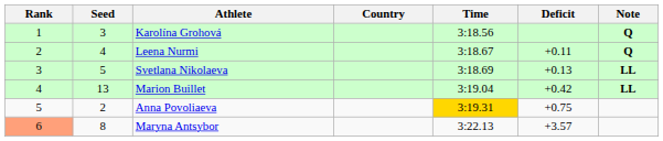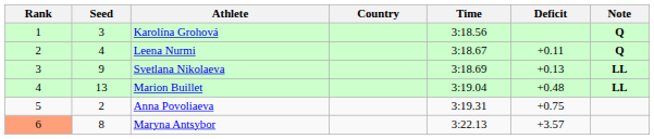 <table class="wikitable sortable" style="text-align:center" width=70%>
 <tr>
 <th>Rank</th>
 <th>Seed</th>
 <th>Athlete</th>
 <th>Country</th>
 <th>Time</th>
 <th>Deficit</th>
 <th>Note</th>
 </tr>
 <tr bgcolor=ccffcc>
 <td>1</td>
 <td>3</td>
 <td align=left><a href='#'>Karolína Grohová</a></td>
 <td align=left></td>
 <td>3:18.56</td>
 <td></td>
 <td><strong>Q</strong></td>
 </tr>
 <tr bgcolor=ccffcc>
 <td>2</td>
 <td>4</td>
 <td align=left><a href='#'>Leena Nurmi</a></td>
 <td align=left></td>
 <td>3:18.67</td>
 <td>+0.11</td>
 <td><strong>Q</strong></td>
 </tr>
 <tr bgcolor=ccffcc>
 <td>3</td>
-<td>5</td>
+<td>9</td>
 <td align=left><a href='#'>Svetlana Nikolaeva</a></td>
 <td align=left></td>
 <td>3:18.69</td>
 <td>+0.13</td>
 <td><strong>LL</strong></td>
 </tr>
 <tr bgcolor=ccffcc>
 <td>4</td>
 <td>13</td>
 <td align=left><a href='#'>Marion Buillet</a></td>
 <td align=left></td>
 <td>3:19.04</td>
-<td>+0.42</td>
+<td>+0.48</td>
 <td><strong>LL</strong></td>
 </tr>
 <tr>
 <td>5</td>
 <td>2</td>
 <td align=left><a href='#'>Anna Povoliaeva</a></td>
 <td align=left></td>
-<td style="background: gold;">3:19.31</td>
+<td>3:19.31</td>
 <td>+0.75</td>
 <td></td>
 </tr>
 <tr>
 <td style="background: lightsalmon;">6</td>
 <td>8</td>
 <td align=left><a href='#'>Maryna Antsybor</a></td>
 <td align=left></td>
 <td>3:22.13</td>
 <td>+3.57</td>
 <td></td>
 </tr>
 </table>
